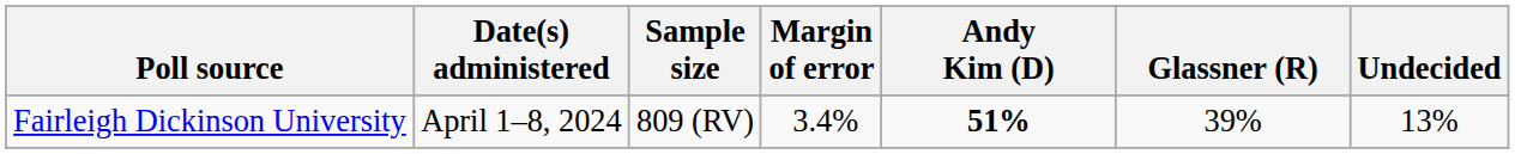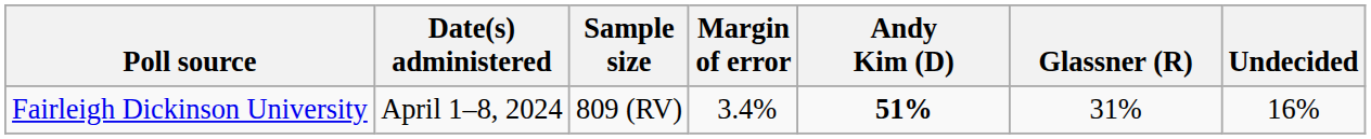 <table class="wikitable" style="font-size:90%;text-align:center;">
 <tr style="vertical-align:bottom">
 <th>Poll source</th>
 <th>Date(s)<br>administered</th>
 <th>Sample<br>size</th>
 <th>Margin<br>of error</th>
 <th style="width:100px;">Andy<br>Kim (D)</th>
 <th style="width:100px;"><br>Glassner (R)</th>
 <th>Undecided</th>
 </tr>
 <tr>
 <td style="text-align:left;"><a href='#'>Fairleigh Dickinson University</a></td>
 <td>April 1–8, 2024</td>
 <td>809 (RV)</td>
 <td> 3.4%</td>
 <td><strong>51%</strong></td>
-<td>39%</td>
-<td>13%</td>
+<td>31%</td>
+<td>16%</td>
 </tr>
 </table>
